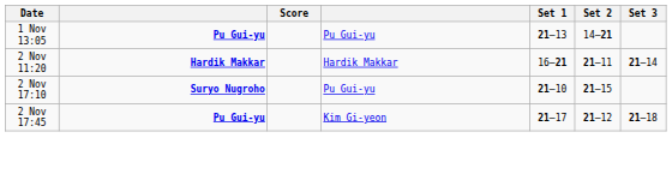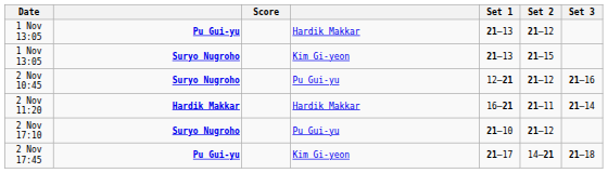 <table class="wikitable" style="text-align:center; font-size:90%">
 <tr>
 <th width="60">Date</th>
 <th align="right" width="250"></th>
 <th width="60">Score</th>
 <th align="left" width="250"></th>
 <th width="50">Set 1</th>
 <th width="50">Set 2</th>
 <th width="50">Set 3</th>
 </tr>
 <tr>
 <td>1 Nov<br>13:05</td>
 <td align="right"><strong><a href='#'>Pu Gui-yu</a></strong> </td>
 <td align="center"></td>
+<td align="left"> <a href='#'>Hardik Makkar</a></td>
+<td><strong>21</strong>–13</td>
+<td><strong>21</strong>–12</td>
+<td></td>
+</tr>
+<tr>
+<td>1 Nov<br>13:05</td>
+<td align="right"><strong><a href='#'>Suryo Nugroho</a></strong> </td>
+<td align="center"></td>
+<td align="left"> <a href='#'>Kim Gi-yeon</a></td>
+<td><strong>21</strong>–13</td>
+<td><strong>21</strong>–15</td>
+<td></td>
+</tr>
+<tr>
+<td>2 Nov<br>10:45</td>
+<td align="right"><strong><a href='#'>Suryo Nugroho</a></strong> </td>
+<td align="center"></td>
 <td align="left"> <a href='#'>Pu Gui-yu</a></td>
-<td><strong>21</strong>–13</td>
-<td>14–<strong>21</strong></td>
-<td></td>
+<td>12–<strong>21</strong></td>
+<td><strong>21</strong>–12</td>
+<td><strong>21</strong>–16</td>
 </tr>
 <tr>
 <td>2 Nov<br>11:20</td>
 <td align="right"><strong><a href='#'>Hardik Makkar</a></strong> </td>
 <td align="center"></td>
 <td align="left"> <a href='#'>Hardik Makkar</a></td>
 <td>16–<strong>21</strong></td>
 <td><strong>21</strong>–11</td>
 <td><strong>21</strong>–14</td>
 </tr>
 <tr>
 <td>2 Nov<br>17:10</td>
 <td align="right"><strong><a href='#'>Suryo Nugroho</a></strong> </td>
 <td align="center"></td>
 <td align="left"> <a href='#'>Pu Gui-yu</a></td>
 <td><strong>21</strong>–10</td>
-<td><strong>21</strong>–15</td>
+<td><strong>21</strong>–12</td>
 <td></td>
 </tr>
 <tr>
 <td>2 Nov<br>17:45</td>
 <td align="right"><strong><a href='#'>Pu Gui-yu</a></strong> </td>
 <td align="center"></td>
 <td align="left"> <a href='#'>Kim Gi-yeon</a></td>
 <td><strong>21</strong>–17</td>
-<td><strong>21</strong>–12</td>
+<td>14–<strong>21</strong></td>
 <td><strong>21</strong>–18</td>
 </tr>
 </table>
